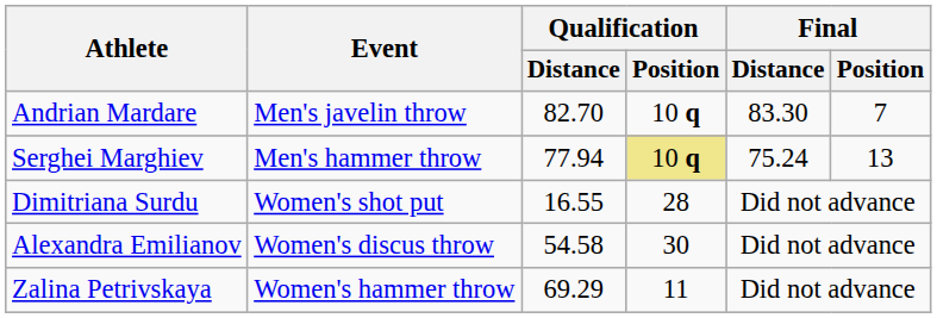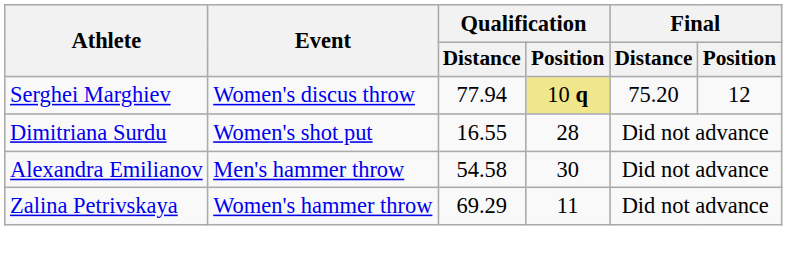 <table class=wikitable style="font-size:90%">
 <tr>
 <th rowspan="2">Athlete</th>
 <th rowspan="2">Event</th>
 <th colspan="2">Qualification</th>
 <th colspan="2">Final</th>
 </tr>
 <tr style="font-size:95%">
 <th>Distance</th>
 <th>Position</th>
 <th>Distance</th>
 <th>Position</th>
 </tr>
 <tr align=center>
-<td align=left><a href='#'>Andrian Mardare</a></td>
-<td align=left><a href='#'>Men's javelin throw</a></td>
-<td>82.70</td>
-<td>10 <strong>q</strong></td>
-<td>83.30</td>
-<td>7</td>
-</tr>
-<tr align=center>
 <td align=left><a href='#'>Serghei Marghiev</a></td>
-<td align=left><a href='#'>Men's hammer throw</a></td>
+<td align=left><a href='#'>Women's discus throw</a></td>
 <td>77.94</td>
 <td style="background: khaki;">10 <strong>q</strong></td>
-<td>75.24</td>
-<td>13</td>
+<td>75.20</td>
+<td>12</td>
 </tr>
 <tr align=center>
 <td align=left><a href='#'>Dimitriana Surdu</a></td>
 <td align=left><a href='#'>Women's shot put</a></td>
 <td>16.55</td>
 <td>28</td>
 <td colspan=2>Did not advance</td>
 </tr>
 <tr align=center>
 <td align=left><a href='#'>Alexandra Emilianov</a></td>
-<td align=left><a href='#'>Women's discus throw</a></td>
+<td align=left><a href='#'>Men's hammer throw</a></td>
 <td>54.58</td>
 <td>30</td>
 <td colspan=2>Did not advance</td>
 </tr>
 <tr align=center>
 <td align=left><a href='#'>Zalina Petrivskaya</a></td>
 <td align=left><a href='#'>Women's hammer throw</a></td>
 <td>69.29</td>
 <td>11</td>
 <td colspan=2>Did not advance</td>
 </tr>
 </table>
